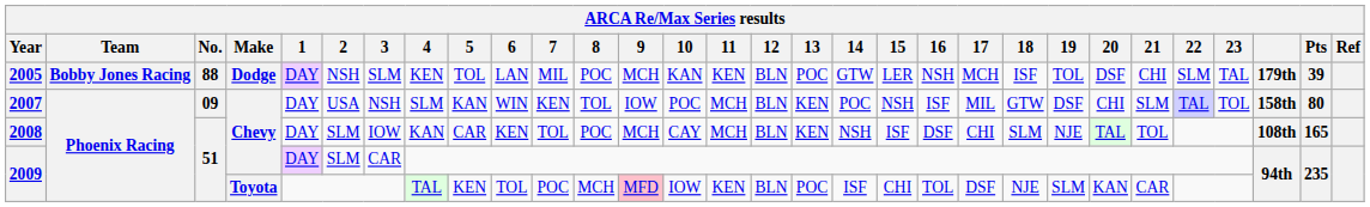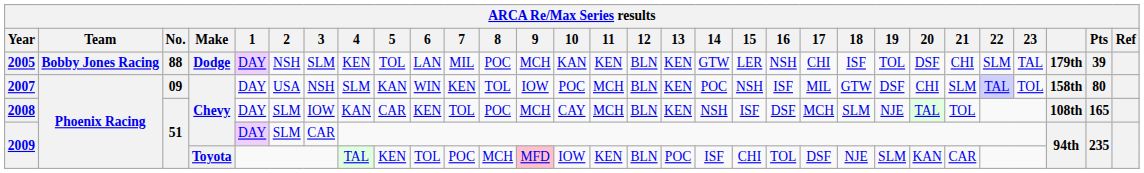 <table class="wikitable" style="text-align:center; font-size:75%">
 <tr>
 <th colspan=48><a href='#'>ARCA Re/Max Series</a> results</th>
 </tr>
 <tr>
 <th>Year</th>
 <th>Team</th>
 <th>No.</th>
 <th>Make</th>
 <th>1</th>
 <th>2</th>
 <th>3</th>
 <th>4</th>
 <th>5</th>
 <th>6</th>
 <th>7</th>
 <th>8</th>
 <th>9</th>
 <th>10</th>
 <th>11</th>
 <th>12</th>
 <th>13</th>
 <th>14</th>
 <th>15</th>
 <th>16</th>
 <th>17</th>
 <th>18</th>
 <th>19</th>
 <th>20</th>
 <th>21</th>
 <th>22</th>
 <th>23</th>
 <th></th>
 <th>Pts</th>
 <th>Ref</th>
 </tr>
 <tr>
 <th><a href='#'>2005</a></th>
 <th><a href='#'>Bobby Jones Racing</a></th>
 <th>88</th>
 <th><a href='#'>Dodge</a></th>
 <td style="background:#EFCFFF;"><a href='#'>DAY</a><br></td>
 <td><a href='#'>NSH</a></td>
 <td><a href='#'>SLM</a></td>
 <td><a href='#'>KEN</a></td>
 <td><a href='#'>TOL</a></td>
 <td><a href='#'>LAN</a></td>
 <td><a href='#'>MIL</a></td>
 <td><a href='#'>POC</a></td>
 <td><a href='#'>MCH</a></td>
 <td><a href='#'>KAN</a></td>
 <td><a href='#'>KEN</a></td>
 <td><a href='#'>BLN</a></td>
-<td><a href='#'>POC</a></td>
+<td><a href='#'>KEN</a></td>
 <td><a href='#'>GTW</a></td>
 <td><a href='#'>LER</a></td>
 <td><a href='#'>NSH</a></td>
-<td><a href='#'>MCH</a></td>
+<td><a href='#'>CHI</a></td>
 <td><a href='#'>ISF</a></td>
 <td><a href='#'>TOL</a></td>
 <td><a href='#'>DSF</a></td>
 <td><a href='#'>CHI</a></td>
 <td><a href='#'>SLM</a></td>
 <td><a href='#'>TAL</a></td>
 <th>179th</th>
 <th>39</th>
 <th></th>
 </tr>
 <tr>
 <th><a href='#'>2007</a></th>
 <th rowspan=4><a href='#'>Phoenix Racing</a></th>
 <th>09</th>
 <th rowspan=3><a href='#'>Chevy</a></th>
 <td><a href='#'>DAY</a></td>
 <td><a href='#'>USA</a></td>
 <td><a href='#'>NSH</a></td>
 <td><a href='#'>SLM</a></td>
 <td><a href='#'>KAN</a></td>
 <td><a href='#'>WIN</a></td>
 <td><a href='#'>KEN</a></td>
 <td><a href='#'>TOL</a></td>
 <td><a href='#'>IOW</a></td>
 <td><a href='#'>POC</a></td>
 <td><a href='#'>MCH</a></td>
 <td><a href='#'>BLN</a></td>
 <td><a href='#'>KEN</a></td>
 <td><a href='#'>POC</a></td>
 <td><a href='#'>NSH</a></td>
 <td><a href='#'>ISF</a></td>
 <td><a href='#'>MIL</a></td>
 <td><a href='#'>GTW</a></td>
 <td><a href='#'>DSF</a></td>
 <td><a href='#'>CHI</a></td>
 <td><a href='#'>SLM</a></td>
 <td style="background:#CFCFFF;"><a href='#'>TAL</a><br></td>
 <td><a href='#'>TOL</a></td>
 <th>158th</th>
 <th>80</th>
 <th></th>
 </tr>
 <tr>
 <th><a href='#'>2008</a></th>
 <th rowspan=3>51</th>
 <td><a href='#'>DAY</a></td>
 <td><a href='#'>SLM</a></td>
 <td><a href='#'>IOW</a></td>
 <td><a href='#'>KAN</a></td>
 <td><a href='#'>CAR</a></td>
 <td><a href='#'>KEN</a></td>
 <td><a href='#'>TOL</a></td>
 <td><a href='#'>POC</a></td>
 <td><a href='#'>MCH</a></td>
 <td><a href='#'>CAY</a></td>
 <td><a href='#'>MCH</a></td>
 <td><a href='#'>BLN</a></td>
 <td><a href='#'>KEN</a></td>
 <td><a href='#'>NSH</a></td>
 <td><a href='#'>ISF</a></td>
 <td><a href='#'>DSF</a></td>
-<td><a href='#'>CHI</a></td>
+<td><a href='#'>MCH</a></td>
 <td><a href='#'>SLM</a></td>
 <td><a href='#'>NJE</a></td>
 <td style="background:#DFFFDF;"><a href='#'>TAL</a><br></td>
 <td><a href='#'>TOL</a></td>
 <td colspan=2></td>
 <th>108th</th>
 <th>165</th>
 <th></th>
 </tr>
 <tr>
 <th rowspan=2><a href='#'>2009</a></th>
 <td style="background:#EFCFFF;"><a href='#'>DAY</a><br></td>
 <td><a href='#'>SLM</a></td>
 <td><a href='#'>CAR</a></td>
 <td colspan=20></td>
 <th rowspan=2>94th</th>
 <th rowspan=2>235</th>
 <th rowspan=2></th>
 </tr>
 <tr>
 <th><a href='#'>Toyota</a></th>
 <td colspan=3></td>
 <td style="background:#DFFFDF;"><a href='#'>TAL</a><br></td>
 <td><a href='#'>KEN</a></td>
 <td><a href='#'>TOL</a></td>
 <td><a href='#'>POC</a></td>
 <td><a href='#'>MCH</a></td>
 <td style="background: pink;"><a href='#'>MFD</a></td>
 <td><a href='#'>IOW</a></td>
 <td><a href='#'>KEN</a></td>
 <td><a href='#'>BLN</a></td>
 <td><a href='#'>POC</a></td>
 <td><a href='#'>ISF</a></td>
 <td><a href='#'>CHI</a></td>
 <td><a href='#'>TOL</a></td>
 <td><a href='#'>DSF</a></td>
 <td><a href='#'>NJE</a></td>
 <td><a href='#'>SLM</a></td>
 <td><a href='#'>KAN</a></td>
 <td><a href='#'>CAR</a></td>
 <td colspan=2></td>
 </tr>
 </table>
